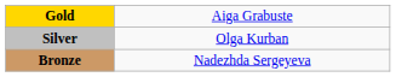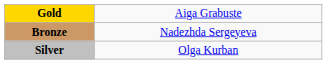 <table class="wikitable" style="text-align:center; " width="35%">
 <tr>
 <td bgcolor="gold"><strong>Gold</strong></td>
 <td><a href='#'>Aiga Grabuste</a><br>  <small><em></em></small></td>
 </tr>
 <tr>
+<td bgcolor="CC9966"><strong>Bronze</strong></td>
+<td><a href='#'>Nadezhda Sergeyeva</a><br>  <small><em></em></small></td>
+</tr>
+<tr>
 <td bgcolor="silver"><strong>Silver</strong></td>
 <td><a href='#'>Olga Kurban</a><br>  <small><em></em></small></td>
 </tr>
-<tr>
-<td bgcolor="CC9966"><strong>Bronze</strong></td>
-<td><a href='#'>Nadezhda Sergeyeva</a><br>  <small><em></em></small></td>
-</tr>
 </table>
